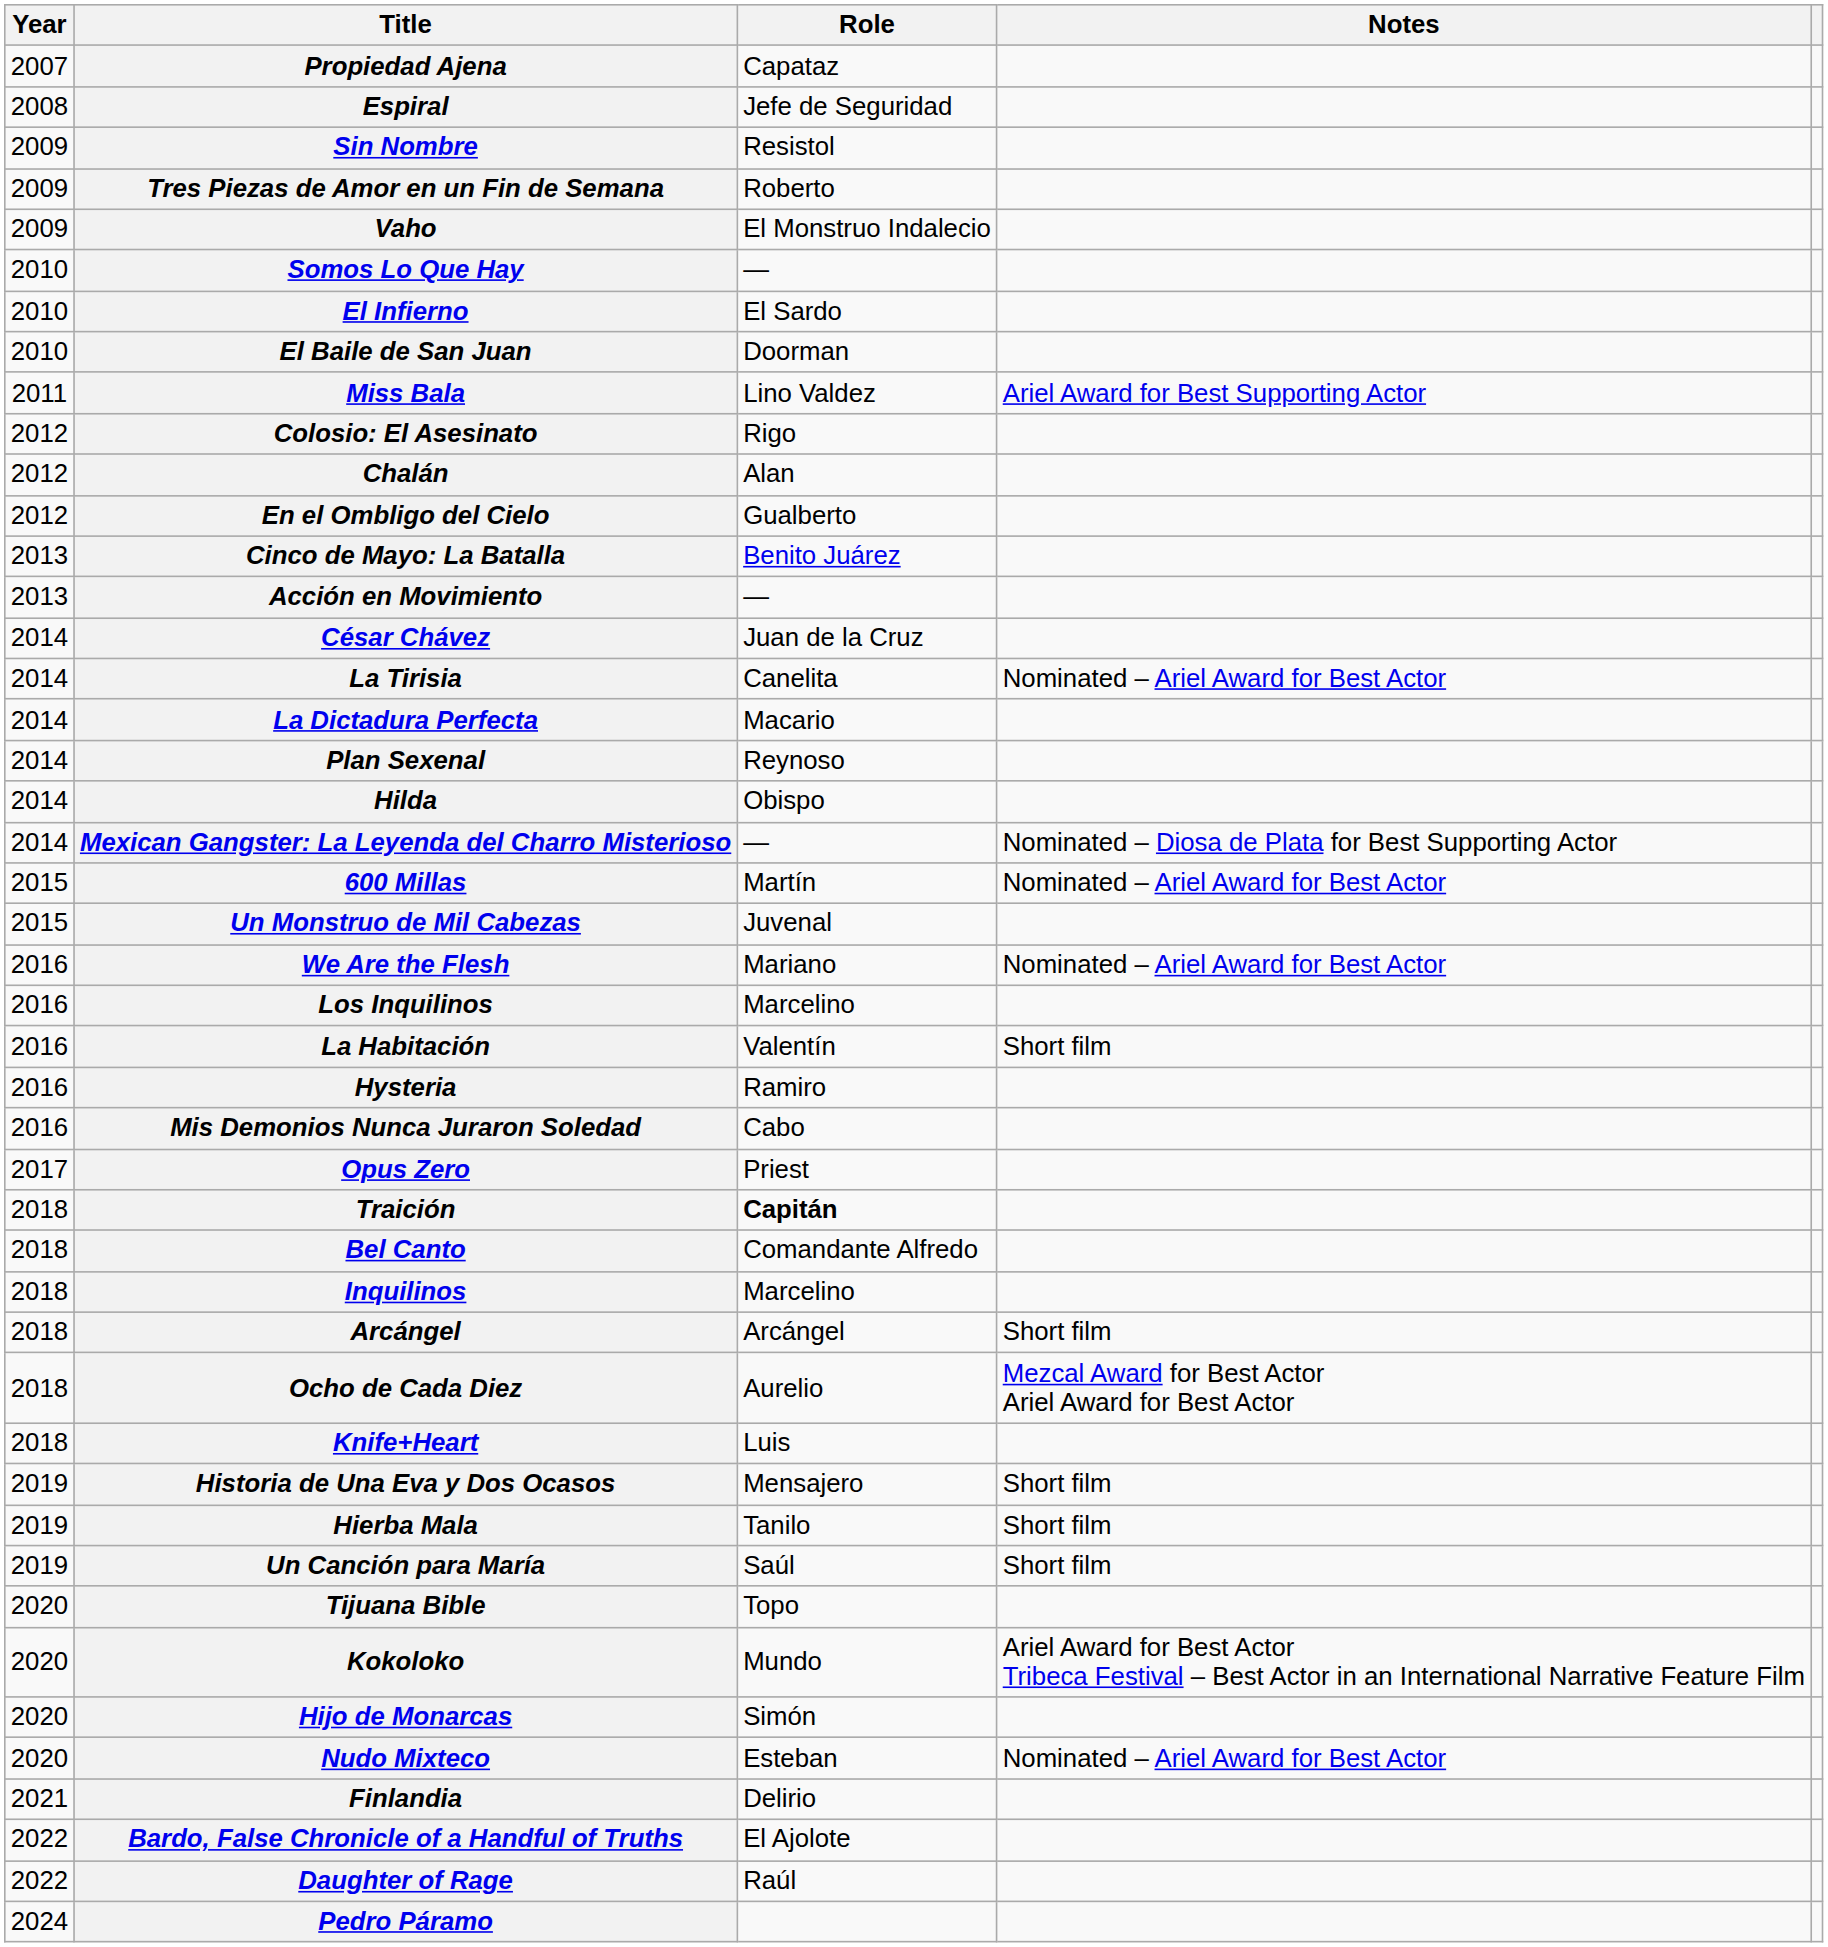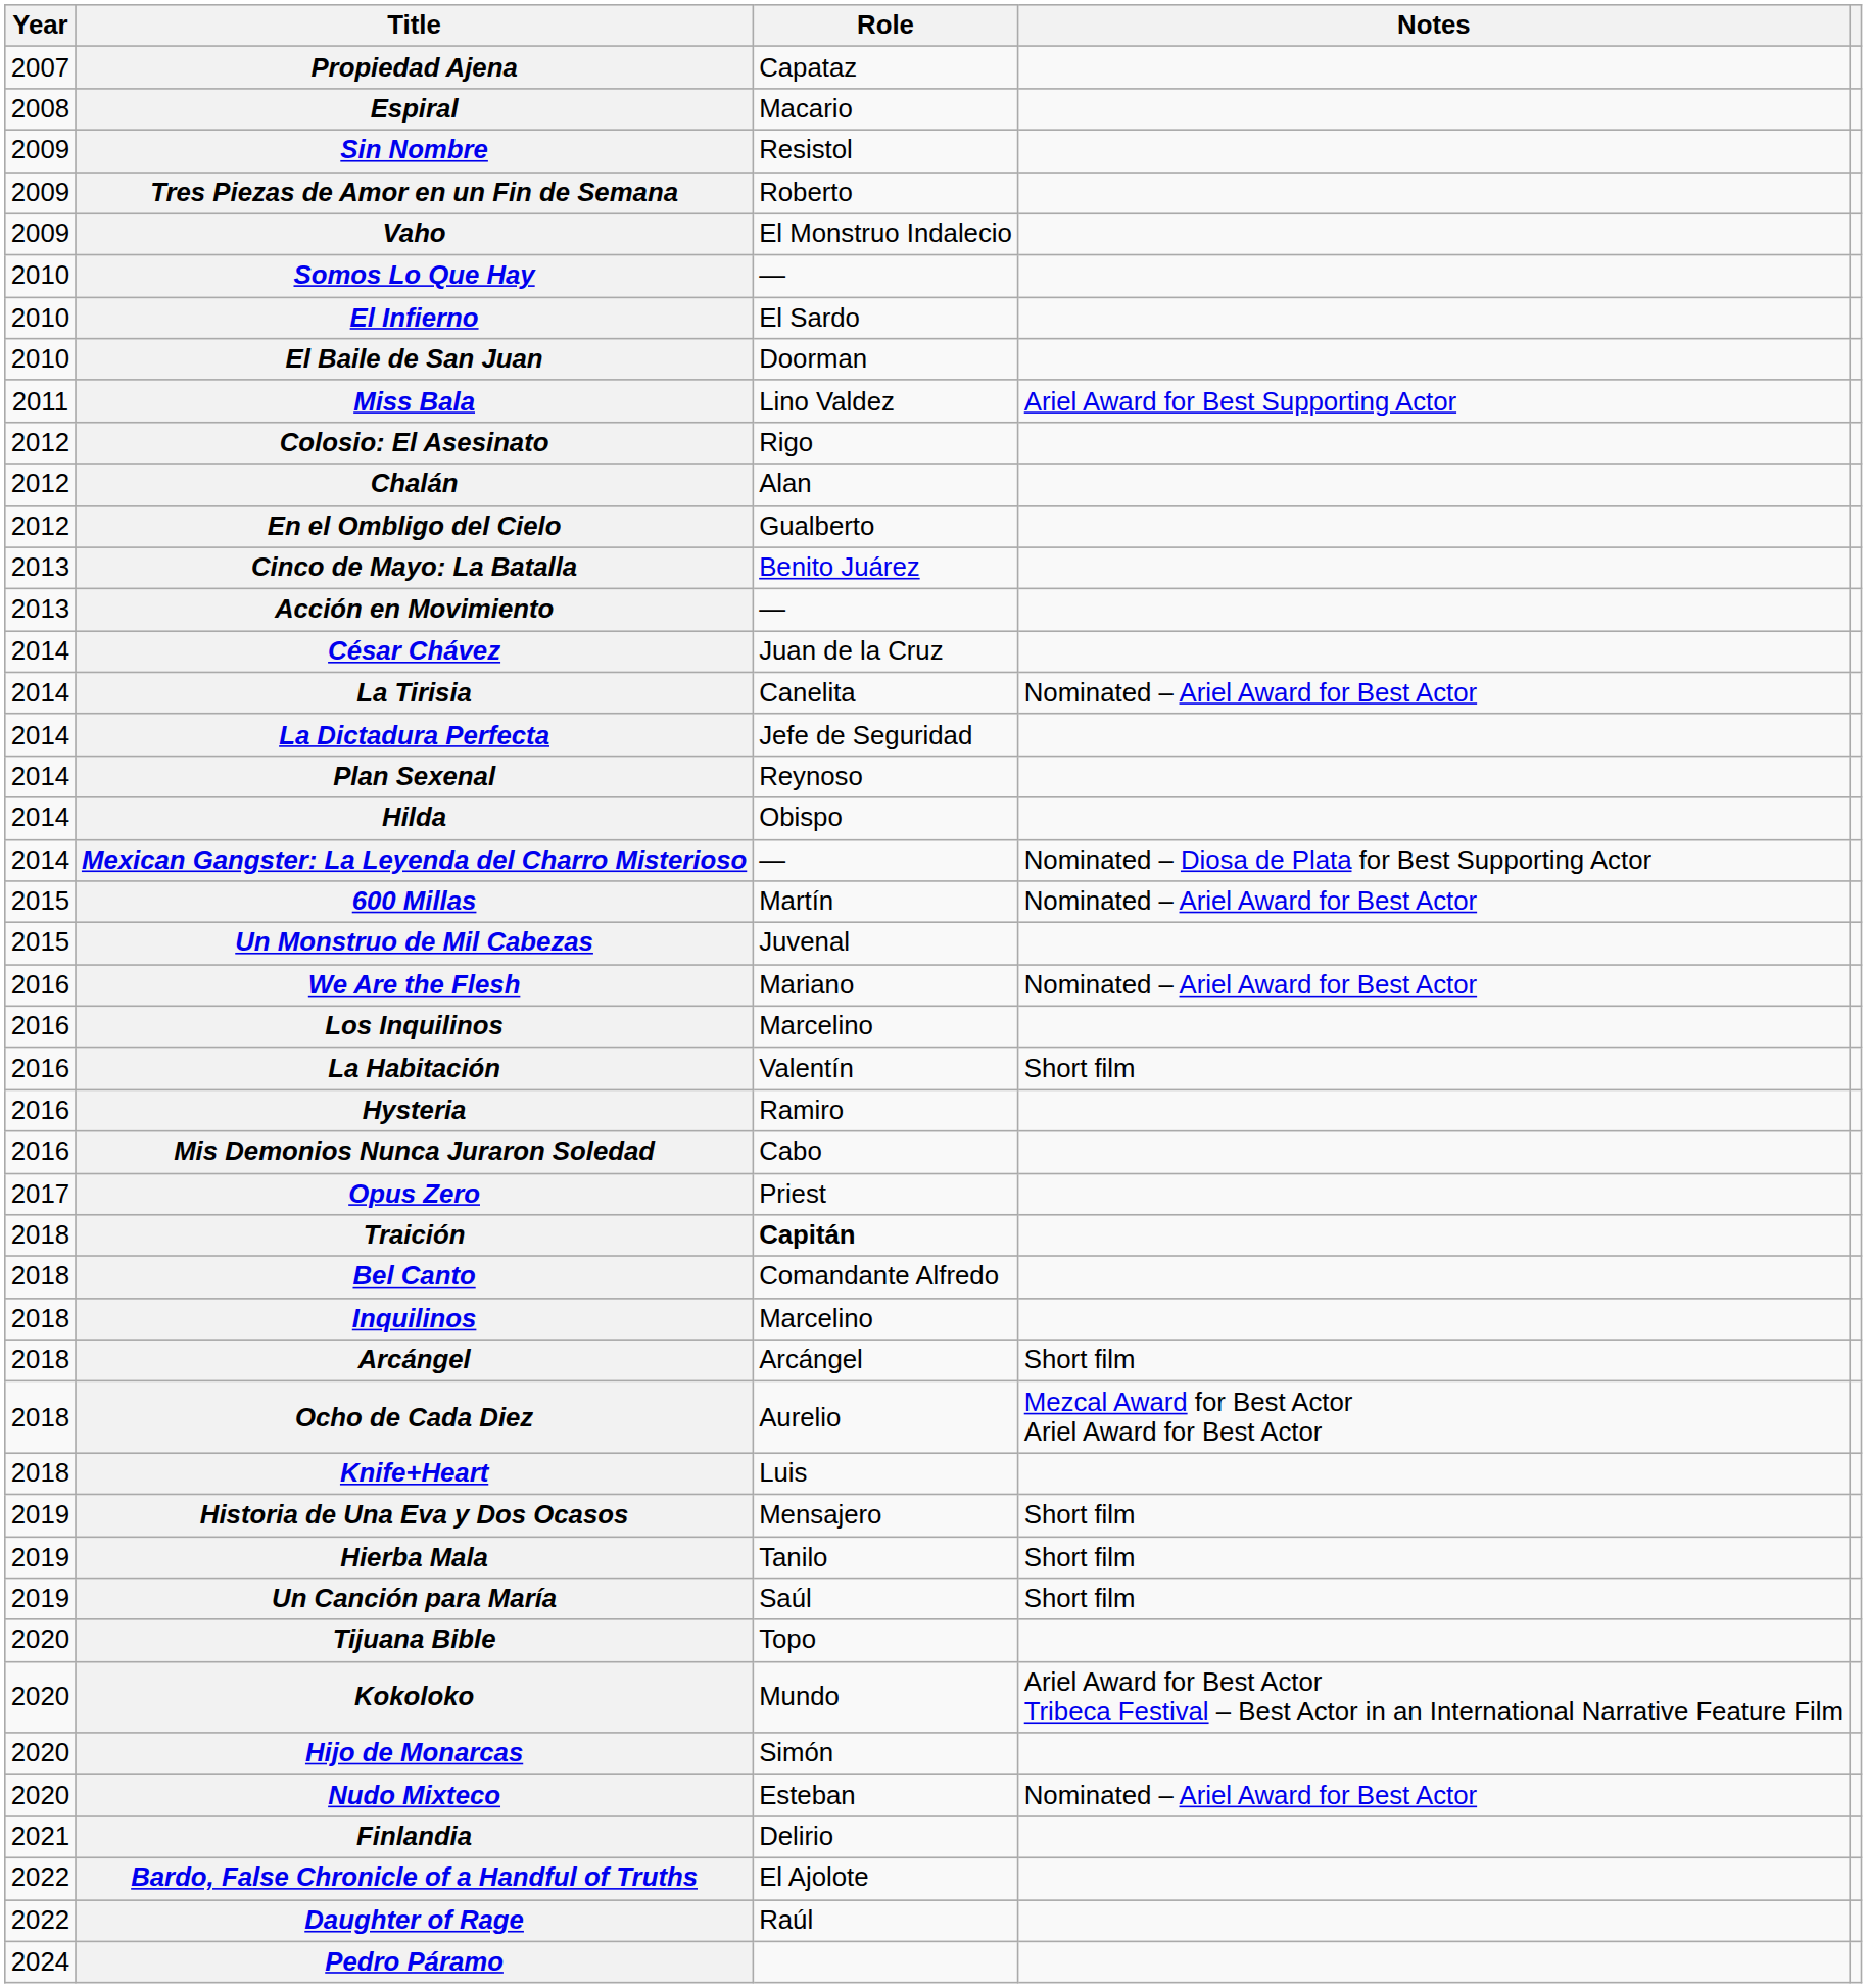 <table class="wikitable sortable plainrowheaders">
 <tr>
 <th scope="col">Year</th>
 <th scope="col">Title</th>
 <th scope="col">Role</th>
 <th scope="col" class="unsortable">Notes</th>
 <th scope="col" class="unsortable"></th>
 </tr>
 <tr>
 <td align="center">2007</td>
 <th scope="row"><em>Propiedad Ajena</em></th>
 <td>Capataz</td>
 <td></td>
 <td></td>
 </tr>
 <tr>
 <td align="center">2008</td>
 <th scope="row"><em>Espiral</em></th>
-<td>Jefe de Seguridad</td>
+<td>Macario</td>
 <td></td>
 <td></td>
 </tr>
 <tr>
 <td align="center">2009</td>
 <th scope="row"><em><a href='#'>Sin Nombre</a></em></th>
 <td>Resistol</td>
 <td></td>
 <td></td>
 </tr>
 <tr>
 <td align="center">2009</td>
 <th scope="row"><em>Tres Piezas de Amor en un Fin de Semana</em></th>
 <td>Roberto</td>
 <td></td>
 <td></td>
 </tr>
 <tr>
 <td align="center">2009</td>
 <th scope="row"><em>Vaho</em></th>
 <td>El Monstruo Indalecio</td>
 <td></td>
 <td></td>
 </tr>
 <tr>
 <td align="center">2010</td>
 <th scope="row"><em><a href='#'>Somos Lo Que Hay</a></em></th>
 <td>—</td>
 <td></td>
 <td></td>
 </tr>
 <tr>
 <td align="center">2010</td>
 <th scope="row"><em><a href='#'>El Infierno</a></em></th>
 <td>El Sardo</td>
 <td></td>
 <td></td>
 </tr>
 <tr>
 <td align="center">2010</td>
 <th scope="row"><em>El Baile de San Juan</em></th>
 <td>Doorman</td>
 <td></td>
 <td></td>
 </tr>
 <tr>
 <td align="center">2011</td>
 <th scope="row"><em><a href='#'>Miss Bala</a></em></th>
 <td>Lino Valdez</td>
 <td><a href='#'>Ariel Award for Best Supporting Actor</a></td>
 <td></td>
 </tr>
 <tr>
 <td align="center">2012</td>
 <th scope="row"><em>Colosio: El Asesinato</em></th>
 <td>Rigo</td>
 <td></td>
 <td></td>
 </tr>
 <tr>
 <td align="center">2012</td>
 <th scope="row"><em>Chalán</em></th>
 <td>Alan</td>
 <td></td>
 <td></td>
 </tr>
 <tr>
 <td align="center">2012</td>
 <th scope="row"><em>En el Ombligo del Cielo</em></th>
 <td>Gualberto</td>
 <td></td>
 <td></td>
 </tr>
 <tr>
 <td align="center">2013</td>
 <th scope="row"><em>Cinco de Mayo: La Batalla</em></th>
 <td><a href='#'>Benito Juárez</a></td>
 <td></td>
 <td></td>
 </tr>
 <tr>
 <td align="center">2013</td>
 <th scope="row"><em>Acción en Movimiento</em></th>
 <td>—</td>
 <td></td>
 <td></td>
 </tr>
 <tr>
 <td align="center">2014</td>
 <th scope="row"><em><a href='#'>César Chávez</a></em></th>
 <td>Juan de la Cruz</td>
 <td></td>
 <td></td>
 </tr>
 <tr>
 <td align="center">2014</td>
 <th scope="row"><em>La Tirisia</em></th>
 <td>Canelita</td>
 <td>Nominated – <a href='#'>Ariel Award for Best Actor</a></td>
 <td></td>
 </tr>
 <tr>
 <td align="center">2014</td>
 <th scope="row"><em><a href='#'>La Dictadura Perfecta</a></em></th>
-<td>Macario</td>
+<td>Jefe de Seguridad</td>
 <td></td>
 <td></td>
 </tr>
 <tr>
 <td align="center">2014</td>
 <th scope="row"><em>Plan Sexenal</em></th>
 <td>Reynoso</td>
 <td></td>
 <td></td>
 </tr>
 <tr>
 <td align="center">2014</td>
 <th scope="row"><em>Hilda</em></th>
 <td>Obispo</td>
 <td></td>
 <td></td>
 </tr>
 <tr>
 <td align="center">2014</td>
 <th scope="row"><em><a href='#'>Mexican Gangster: La Leyenda del Charro Misterioso</a></em></th>
 <td>—</td>
 <td>Nominated – <a href='#'>Diosa de Plata</a> for Best Supporting Actor</td>
 <td></td>
 </tr>
 <tr>
 <td align="center">2015</td>
 <th scope="row"><em><a href='#'>600 Millas</a></em></th>
 <td>Martín</td>
 <td>Nominated – <a href='#'>Ariel Award for Best Actor</a></td>
 <td></td>
 </tr>
 <tr>
 <td align="center">2015</td>
 <th scope="row"><em><a href='#'>Un Monstruo de Mil Cabezas</a></em></th>
 <td>Juvenal</td>
 <td></td>
 <td></td>
 </tr>
 <tr>
 <td align="center">2016</td>
 <th scope="row"><em><a href='#'>We Are the Flesh</a></em></th>
 <td>Mariano</td>
 <td>Nominated – <a href='#'>Ariel Award for Best Actor</a></td>
 <td></td>
 </tr>
 <tr>
 <td align="center">2016</td>
 <th scope="row"><em>Los Inquilinos</em></th>
 <td>Marcelino</td>
 <td></td>
 <td></td>
 </tr>
 <tr>
 <td align="center">2016</td>
 <th scope="row"><em>La Habitación</em></th>
 <td>Valentín</td>
 <td>Short film</td>
 <td></td>
 </tr>
 <tr>
 <td align="center">2016</td>
 <th scope="row"><em>Hysteria</em></th>
 <td>Ramiro</td>
 <td></td>
 <td></td>
 </tr>
 <tr>
 <td align="center">2016</td>
 <th scope="row"><em>Mis Demonios Nunca Juraron Soledad</em></th>
 <td>Cabo</td>
 <td></td>
 <td></td>
 </tr>
 <tr>
 <td align="center">2017</td>
 <th scope="row"><em><a href='#'>Opus Zero</a></em></th>
 <td>Priest</td>
 <td></td>
 <td></td>
 </tr>
 <tr>
 <td align="center">2018</td>
 <th scope="row"><em>Traición</em></th>
 <td><strong>Capitán</strong></td>
 <td></td>
 <td></td>
 </tr>
 <tr>
 <td align="center">2018</td>
 <th scope="row"><em><a href='#'>Bel Canto</a></em></th>
 <td>Comandante Alfredo</td>
 <td></td>
 <td></td>
 </tr>
 <tr>
 <td align="center">2018</td>
 <th scope="row"><em><a href='#'>Inquilinos</a></em></th>
 <td>Marcelino</td>
 <td></td>
 <td></td>
 </tr>
 <tr>
 <td align="center">2018</td>
 <th scope="row"><em>Arcángel</em></th>
 <td>Arcángel</td>
 <td>Short film</td>
 <td></td>
 </tr>
 <tr>
 <td align="center">2018</td>
 <th scope="row"><em>Ocho de Cada Diez</em></th>
 <td>Aurelio</td>
 <td><a href='#'>Mezcal Award</a> for Best Actor<br>Ariel Award for Best Actor</td>
 <td></td>
 </tr>
 <tr>
 <td align="center">2018</td>
 <th scope="row"><em><a href='#'>Knife+Heart</a></em></th>
 <td>Luis</td>
 <td></td>
 <td></td>
 </tr>
 <tr>
 <td align="center">2019</td>
 <th scope="row"><em>Historia de Una Eva y Dos Ocasos</em></th>
 <td>Mensajero</td>
 <td>Short film</td>
 <td></td>
 </tr>
 <tr>
 <td align="center">2019</td>
 <th scope="row"><em>Hierba Mala</em></th>
 <td>Tanilo</td>
 <td>Short film</td>
 <td></td>
 </tr>
 <tr>
 <td align="center">2019</td>
 <th scope="row"><em>Un Canción para María</em></th>
 <td>Saúl</td>
 <td>Short film</td>
 <td></td>
 </tr>
 <tr>
 <td align="center">2020</td>
 <th scope="row"><em>Tijuana Bible</em></th>
 <td>Topo</td>
 <td></td>
 <td></td>
 </tr>
 <tr>
 <td align="center">2020</td>
 <th scope="row"><em>Kokoloko</em></th>
 <td>Mundo</td>
 <td>Ariel Award for Best Actor<br><a href='#'>Tribeca Festival</a> – Best Actor in an International Narrative Feature Film</td>
 <td></td>
 </tr>
 <tr>
 <td align="center">2020</td>
 <th scope="row"><em><a href='#'>Hijo de Monarcas</a></em></th>
 <td>Simón</td>
 <td></td>
 <td></td>
 </tr>
 <tr>
 <td align="center">2020</td>
 <th scope="row"><em><a href='#'>Nudo Mixteco</a></em></th>
 <td>Esteban</td>
 <td>Nominated – <a href='#'>Ariel Award for Best Actor</a></td>
 <td></td>
 </tr>
 <tr>
 <td align="center">2021</td>
 <th scope="row"><em>Finlandia</em></th>
 <td>Delirio</td>
 <td></td>
 <td></td>
 </tr>
 <tr>
 <td align="center">2022</td>
 <th scope="row"><em><a href='#'>Bardo, False Chronicle of a Handful of Truths</a></em></th>
 <td>El Ajolote</td>
 <td></td>
 <td></td>
 </tr>
 <tr>
 <td align="center">2022</td>
 <th scope="row"><em><a href='#'>Daughter of Rage</a></em></th>
 <td>Raúl</td>
 <td></td>
 <td></td>
 </tr>
 <tr>
 <td>2024</td>
 <th scope="row"><em><a href='#'>Pedro Páramo</a></em></th>
 <td></td>
 <td></td>
 <td></td>
 </tr>
 </table>
